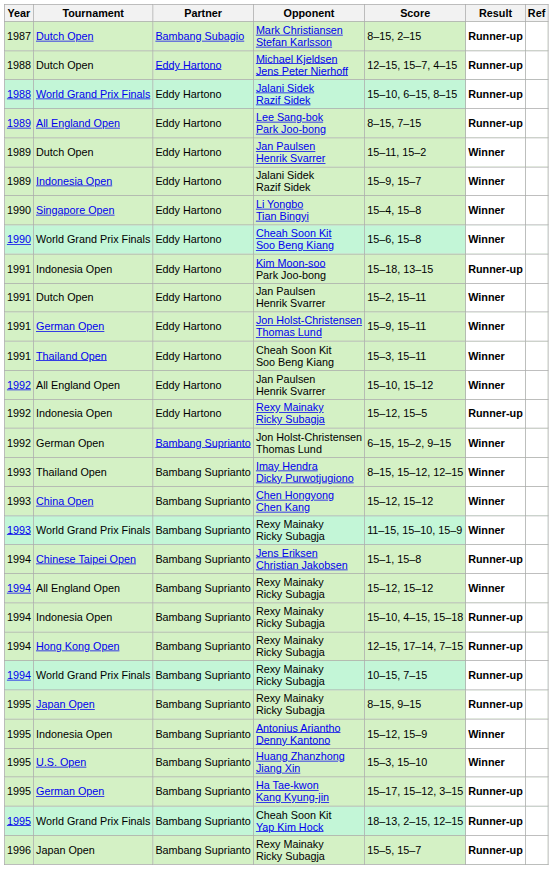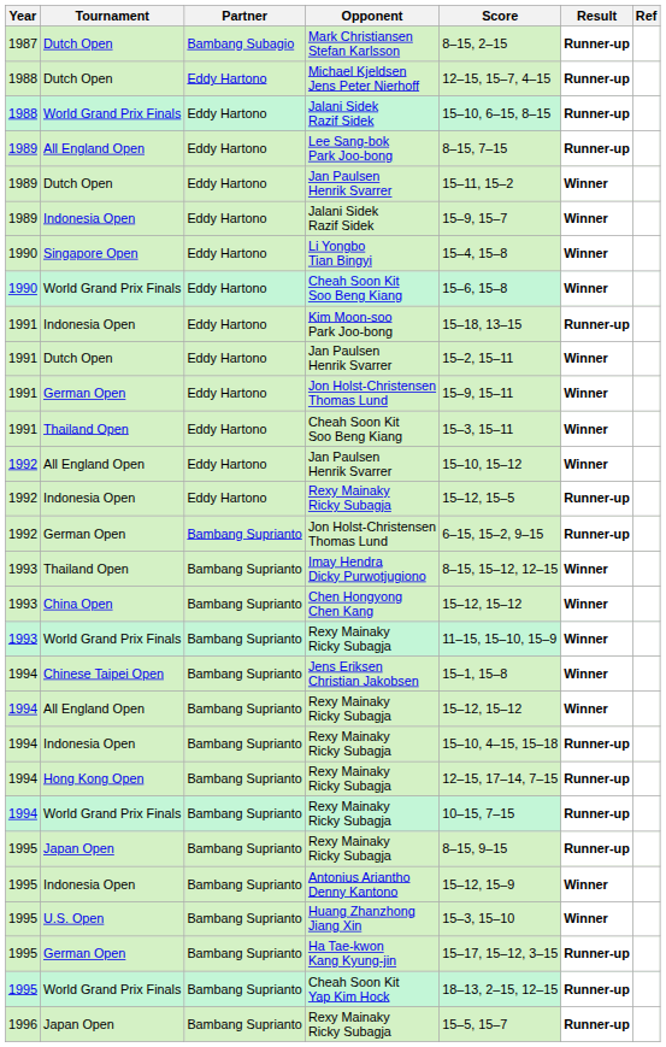 <table class="sortable wikitable" style="font-size: 90%;">
 <tr>
 <th>Year</th>
 <th>Tournament</th>
 <th>Partner</th>
 <th>Opponent</th>
 <th>Score</th>
 <th>Result</th>
 <th>Ref</th>
 </tr>
 <tr style="background:#D4F1C5">
 <td align="center">1987</td>
 <td align="left"><a href='#'>Dutch Open</a></td>
 <td align="left"> <a href='#'>Bambang Subagio</a></td>
 <td align="left"> <a href='#'>Mark Christiansen</a> <br>  <a href='#'>Stefan Karlsson</a></td>
 <td align="left">8–15, 2–15</td>
 <td style="text-align:left; background:white"> <strong>Runner-up</strong></td>
 <td style="text-align:center; background:white"></td>
 </tr>
 <tr style="background:#D4F1C5">
 <td align="center">1988</td>
 <td align="left">Dutch Open</td>
 <td align="left"> <a href='#'>Eddy Hartono</a></td>
 <td align="left"> <a href='#'>Michael Kjeldsen</a> <br>  <a href='#'>Jens Peter Nierhoff</a></td>
 <td align="left">12–15, 15–7, 4–15</td>
 <td style="text-align:left; background:white"> <strong>Runner-up</strong></td>
 <td style="text-align:center; background:white"></td>
 </tr>
 <tr style="background:#C3F6D7">
 <td align="center"><a href='#'>1988</a></td>
 <td align="left"><a href='#'>World Grand Prix Finals</a></td>
 <td align="left"> Eddy Hartono</td>
 <td align="left"> <a href='#'>Jalani Sidek</a> <br>  <a href='#'>Razif Sidek</a></td>
 <td align="left">15–10, 6–15, 8–15</td>
 <td style="text-align:left; background:white"> <strong>Runner-up</strong></td>
 <td style="text-align:center; background:white"></td>
 </tr>
 <tr style="background:#D4F1C5">
 <td align="center"><a href='#'>1989</a></td>
 <td align="left"><a href='#'>All England Open</a></td>
 <td align="left"> Eddy Hartono</td>
 <td align="left"> <a href='#'>Lee Sang-bok</a> <br>  <a href='#'>Park Joo-bong</a></td>
 <td align="left">8–15, 7–15</td>
 <td style="text-align:left; background:white"> <strong>Runner-up</strong></td>
 <td style="text-align:center; background:white"></td>
 </tr>
 <tr style="background:#D4F1C5">
 <td align="center">1989</td>
 <td align="left">Dutch Open</td>
 <td align="left"> Eddy Hartono</td>
 <td align="left"> <a href='#'>Jan Paulsen</a> <br>  <a href='#'>Henrik Svarrer</a></td>
 <td align="left">15–11, 15–2</td>
 <td style="text-align:left; background:white"> <strong>Winner</strong></td>
 <td style="text-align:center; background:white"></td>
 </tr>
 <tr style="background:#D4F1C5">
 <td align="center">1989</td>
 <td align="left"><a href='#'>Indonesia Open</a></td>
 <td align="left"> Eddy Hartono</td>
 <td align="left"> Jalani Sidek <br>  Razif Sidek</td>
 <td align="left">15–9, 15–7</td>
 <td style="text-align:left; background:white"> <strong>Winner</strong></td>
 <td style="text-align:center; background:white"></td>
 </tr>
 <tr style="background:#D4F1C5">
 <td align="center">1990</td>
 <td align="left"><a href='#'>Singapore Open</a></td>
 <td align="left"> Eddy Hartono</td>
 <td align="left"> <a href='#'>Li Yongbo</a> <br>  <a href='#'>Tian Bingyi</a></td>
 <td align="left">15–4, 15–8</td>
 <td style="text-align:left; background:white"> <strong>Winner</strong></td>
 <td style="text-align:center; background:white"></td>
 </tr>
 <tr style="background:#C3F6D7">
 <td align="center"><a href='#'>1990</a></td>
 <td align="left">World Grand Prix Finals</td>
 <td align="left"> Eddy Hartono</td>
 <td align="left"> <a href='#'>Cheah Soon Kit</a> <br>  <a href='#'>Soo Beng Kiang</a></td>
 <td align="left">15–6, 15–8</td>
 <td style="text-align:left; background:white"> <strong>Winner</strong></td>
 <td style="text-align:center; background:white"></td>
 </tr>
 <tr style="background:#D4F1C5">
 <td align="center">1991</td>
 <td align="left">Indonesia Open</td>
 <td align="left"> Eddy Hartono</td>
 <td align="left"> <a href='#'>Kim Moon-soo</a> <br>  Park Joo-bong</td>
 <td align="left">15–18, 13–15</td>
 <td style="text-align:left; background:white"> <strong>Runner-up</strong></td>
 <td style="text-align:center; background:white"></td>
 </tr>
 <tr style="background:#D4F1C5">
 <td align="center">1991</td>
 <td align="left">Dutch Open</td>
 <td align="left"> Eddy Hartono</td>
 <td align="left"> Jan Paulsen <br>  Henrik Svarrer</td>
 <td align="left">15–2, 15–11</td>
 <td style="text-align:left; background:white"> <strong>Winner</strong></td>
 <td style="text-align:center; background:white"></td>
 </tr>
 <tr style="background:#D4F1C5">
 <td align="center">1991</td>
 <td align="left"><a href='#'>German Open</a></td>
 <td align="left"> Eddy Hartono</td>
 <td align="left"> <a href='#'>Jon Holst-Christensen</a> <br>  <a href='#'>Thomas Lund</a></td>
 <td align="left">15–9, 15–11</td>
 <td style="text-align:left; background:white"> <strong>Winner</strong></td>
 <td style="text-align:center; background:white"></td>
 </tr>
 <tr style="background:#D4F1C5">
 <td align="center">1991</td>
 <td align="left"><a href='#'>Thailand Open</a></td>
 <td align="left"> Eddy Hartono</td>
 <td align="left"> Cheah Soon Kit <br>  Soo Beng Kiang</td>
 <td align="left">15–3, 15–11</td>
 <td style="text-align:left; background:white"> <strong>Winner</strong></td>
 <td style="text-align:center; background:white"></td>
 </tr>
 <tr style="background:#D4F1C5">
 <td align="center"><a href='#'>1992</a></td>
 <td align="left">All England Open</td>
 <td align="left"> Eddy Hartono</td>
 <td align="left"> Jan Paulsen <br>  Henrik Svarrer</td>
 <td align="left">15–10, 15–12</td>
 <td style="text-align:left; background:white"> <strong>Winner</strong></td>
 <td style="text-align:center; background:white"></td>
 </tr>
 <tr style="background:#D4F1C5">
 <td align="center">1992</td>
 <td align="left">Indonesia Open</td>
 <td align="left"> Eddy Hartono</td>
 <td align="left"> <a href='#'>Rexy Mainaky</a> <br>  <a href='#'>Ricky Subagja</a></td>
 <td align="left">15–12, 15–5</td>
 <td style="text-align:left; background:white"> <strong>Runner-up</strong></td>
 <td style="text-align:center; background:white"></td>
 </tr>
 <tr style="background:#D4F1C5">
 <td align="center">1992</td>
 <td align="left">German Open</td>
 <td align="left"> <a href='#'>Bambang Suprianto</a></td>
 <td align="left"> Jon Holst-Christensen <br>  Thomas Lund</td>
 <td align="left">6–15, 15–2, 9–15</td>
-<td style="text-align:left; background:white"> <strong>Winner</strong></td>
+<td style="text-align:left; background:white"> <strong>Runner-up</strong></td>
 <td style="text-align:center; background:white"></td>
 </tr>
 <tr style="background:#D4F1C5">
 <td align="center">1993</td>
 <td align="left">Thailand Open</td>
 <td align="left"> Bambang Suprianto</td>
 <td align="left"> <a href='#'>Imay Hendra</a> <br>  <a href='#'>Dicky Purwotjugiono</a></td>
 <td align="left">8–15, 15–12, 12–15</td>
 <td style="text-align:left; background:white"> <strong>Winner</strong></td>
 <td style="text-align:center; background:white"></td>
 </tr>
 <tr style="background:#D4F1C5">
 <td align="center">1993</td>
 <td align="left"><a href='#'>China Open</a></td>
 <td align="left"> Bambang Suprianto</td>
 <td align="left"> <a href='#'>Chen Hongyong</a> <br>  <a href='#'>Chen Kang</a></td>
 <td align="left">15–12, 15–12</td>
 <td style="text-align:left; background:white"> <strong>Winner</strong></td>
 <td style="text-align:center; background:white"></td>
 </tr>
 <tr style="background:#C3F6D7">
 <td align="center"><a href='#'>1993</a></td>
 <td align="left">World Grand Prix Finals</td>
 <td align="left"> Bambang Suprianto</td>
 <td align="left"> Rexy Mainaky <br>  Ricky Subagja</td>
 <td align="left">11–15, 15–10, 15–9</td>
 <td style="text-align:left; background:white"> <strong>Winner</strong></td>
 <td style="text-align:center; background:white"></td>
 </tr>
 <tr style="background:#D4F1C5">
 <td align="center">1994</td>
 <td align="left"><a href='#'>Chinese Taipei Open</a></td>
 <td align="left"> Bambang Suprianto</td>
 <td align="left"> <a href='#'>Jens Eriksen</a> <br>  <a href='#'>Christian Jakobsen</a></td>
 <td align="left">15–1, 15–8</td>
-<td style="text-align:left; background:white"> <strong>Runner-up</strong></td>
+<td style="text-align:left; background:white"> <strong>Winner</strong></td>
 <td style="text-align:center; background:white"></td>
 </tr>
 <tr style="background:#D4F1C5">
 <td align="center"><a href='#'>1994</a></td>
 <td align="left">All England Open</td>
 <td align="left"> Bambang Suprianto</td>
 <td align="left"> Rexy Mainaky <br>  Ricky Subagja</td>
 <td align="left">15–12, 15–12</td>
 <td style="text-align:left; background:white"> <strong>Winner</strong></td>
 <td style="text-align:center; background:white"></td>
 </tr>
 <tr style="background:#D4F1C5">
 <td align="center">1994</td>
 <td align="left">Indonesia Open</td>
 <td align="left"> Bambang Suprianto</td>
 <td align="left"> Rexy Mainaky <br>  Ricky Subagja</td>
 <td align="left">15–10, 4–15, 15–18</td>
 <td style="text-align:left; background:white"> <strong>Runner-up</strong></td>
 <td style="text-align:center; background:white"></td>
 </tr>
 <tr style="background:#D4F1C5">
 <td align="center">1994</td>
 <td align="left"><a href='#'>Hong Kong Open</a></td>
 <td align="left"> Bambang Suprianto</td>
 <td align="left"> Rexy Mainaky <br>  Ricky Subagja</td>
 <td align="left">12–15, 17–14, 7–15</td>
 <td style="text-align:left; background:white"> <strong>Runner-up</strong></td>
 <td style="text-align:center; background:white"></td>
 </tr>
 <tr style="background:#C3F6D7">
 <td align="center"><a href='#'>1994</a></td>
 <td align="left">World Grand Prix Finals</td>
 <td align="left"> Bambang Suprianto</td>
 <td align="left"> Rexy Mainaky <br>  Ricky Subagja</td>
 <td align="left">10–15, 7–15</td>
 <td style="text-align:left; background:white"> <strong>Runner-up</strong></td>
 <td style="text-align:center; background:white"></td>
 </tr>
 <tr style="background:#D4F1C5">
 <td align="center">1995</td>
 <td align="left"><a href='#'>Japan Open</a></td>
 <td align="left"> Bambang Suprianto</td>
 <td align="left"> Rexy Mainaky <br>  Ricky Subagja</td>
 <td align="left">8–15, 9–15</td>
 <td style="text-align:left; background:white"> <strong>Runner-up</strong></td>
 <td style="text-align:center; background:white"></td>
 </tr>
 <tr style="background:#D4F1C5">
 <td align="center">1995</td>
 <td align="left">Indonesia Open</td>
 <td align="left"> Bambang Suprianto</td>
 <td align="left"> <a href='#'>Antonius Ariantho</a> <br>  <a href='#'>Denny Kantono</a></td>
 <td align="left">15–12, 15–9</td>
 <td style="text-align:left; background:white"> <strong>Winner</strong></td>
 <td style="text-align:center; background:white"></td>
 </tr>
 <tr style="background:#D4F1C5">
 <td align="center">1995</td>
 <td align="left"><a href='#'>U.S. Open</a></td>
 <td align="left"> Bambang Suprianto</td>
 <td align="left"> <a href='#'>Huang Zhanzhong</a> <br>  <a href='#'>Jiang Xin</a></td>
 <td align="left">15–3, 15–10</td>
 <td style="text-align:left; background:white"> <strong>Winner</strong></td>
 <td style="text-align:center; background:white"></td>
 </tr>
 <tr style="background:#D4F1C5">
 <td align="center">1995</td>
 <td align="left"><a href='#'>German Open</a></td>
 <td align="left"> Bambang Suprianto</td>
 <td align="left"> <a href='#'>Ha Tae-kwon</a> <br>  <a href='#'>Kang Kyung-jin</a></td>
 <td align="left">15–17, 15–12, 3–15</td>
 <td style="text-align:left; background:white"> <strong>Runner-up</strong></td>
 <td style="text-align:center; background:white"></td>
 </tr>
 <tr style="background:#C3F6D7">
 <td align="center"><a href='#'>1995</a></td>
 <td align="left">World Grand Prix Finals</td>
 <td align="left"> Bambang Suprianto</td>
 <td align="left"> Cheah Soon Kit <br>  <a href='#'>Yap Kim Hock</a></td>
 <td align="left">18–13, 2–15, 12–15</td>
 <td style="text-align:left; background:white"> <strong>Runner-up</strong></td>
 <td style="text-align:center; background:white"></td>
 </tr>
 <tr style="background:#D4F1C5">
 <td align="center">1996</td>
 <td align="left">Japan Open</td>
 <td align="left"> Bambang Suprianto</td>
 <td align="left"> Rexy Mainaky <br>  Ricky Subagja</td>
 <td align="left">15–5, 15–7</td>
 <td style="text-align:left; background:white"> <strong>Runner-up</strong></td>
 <td style="text-align:center; background:white"></td>
 </tr>
 </table>
